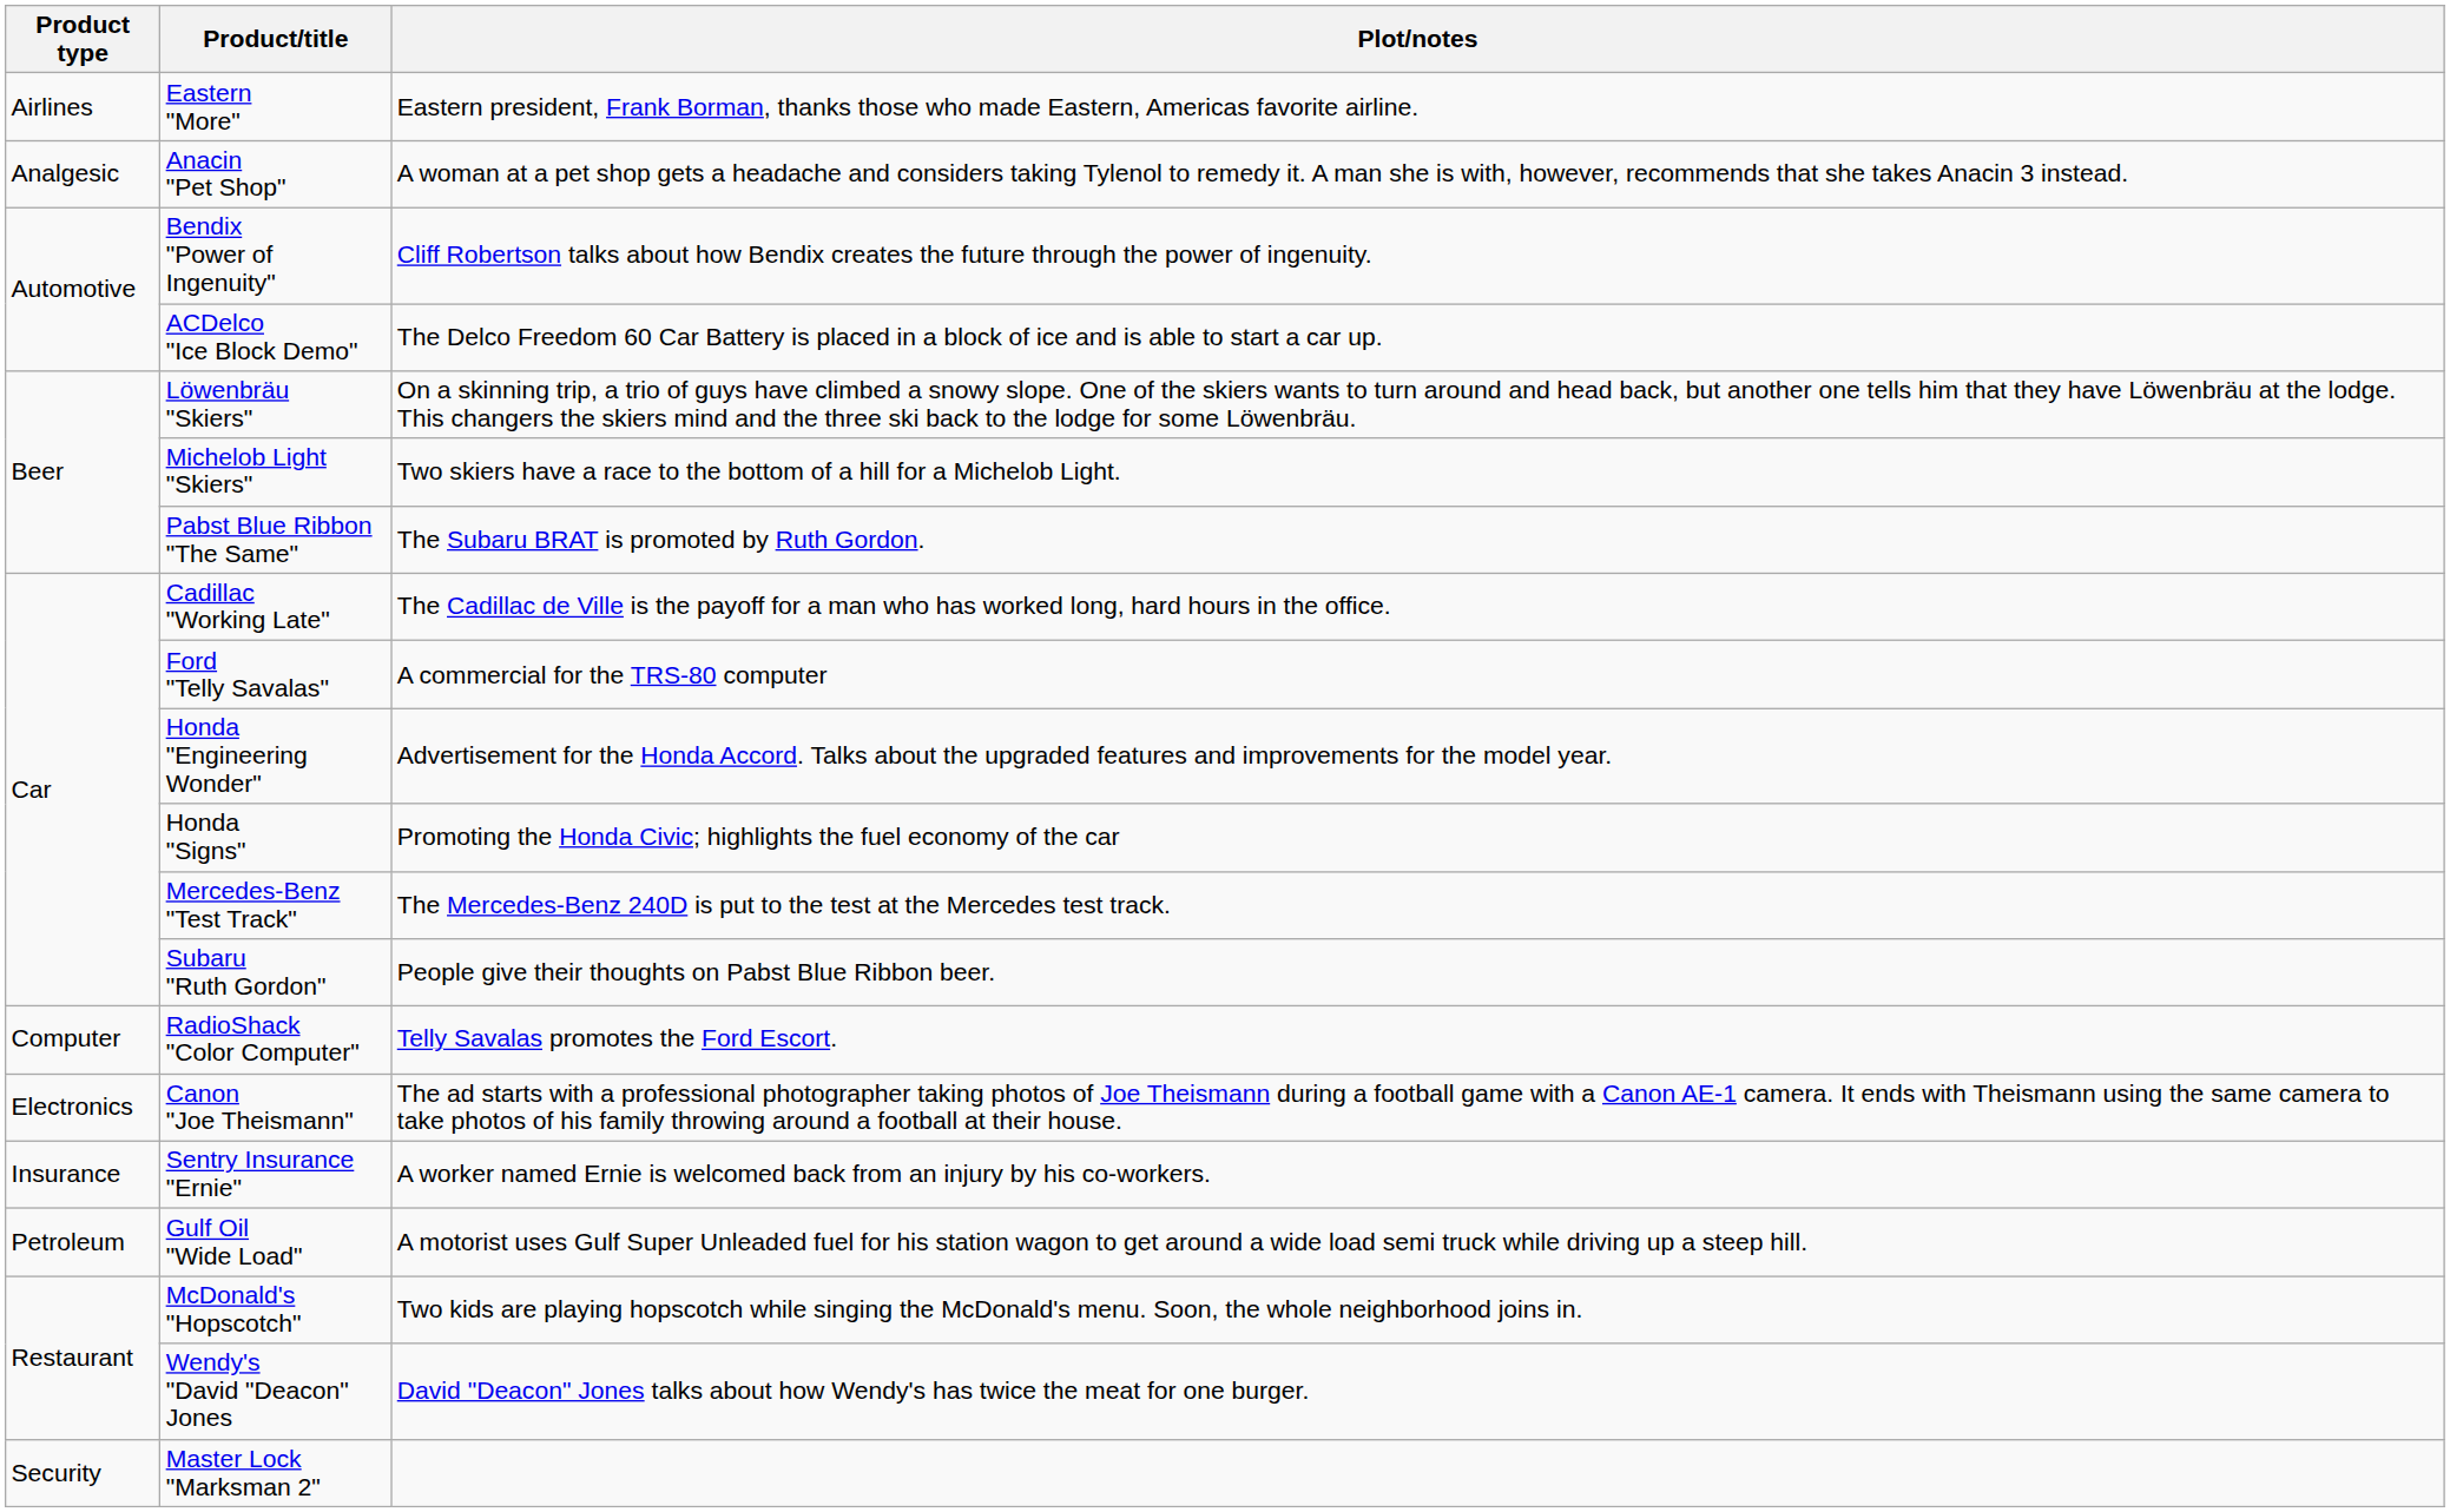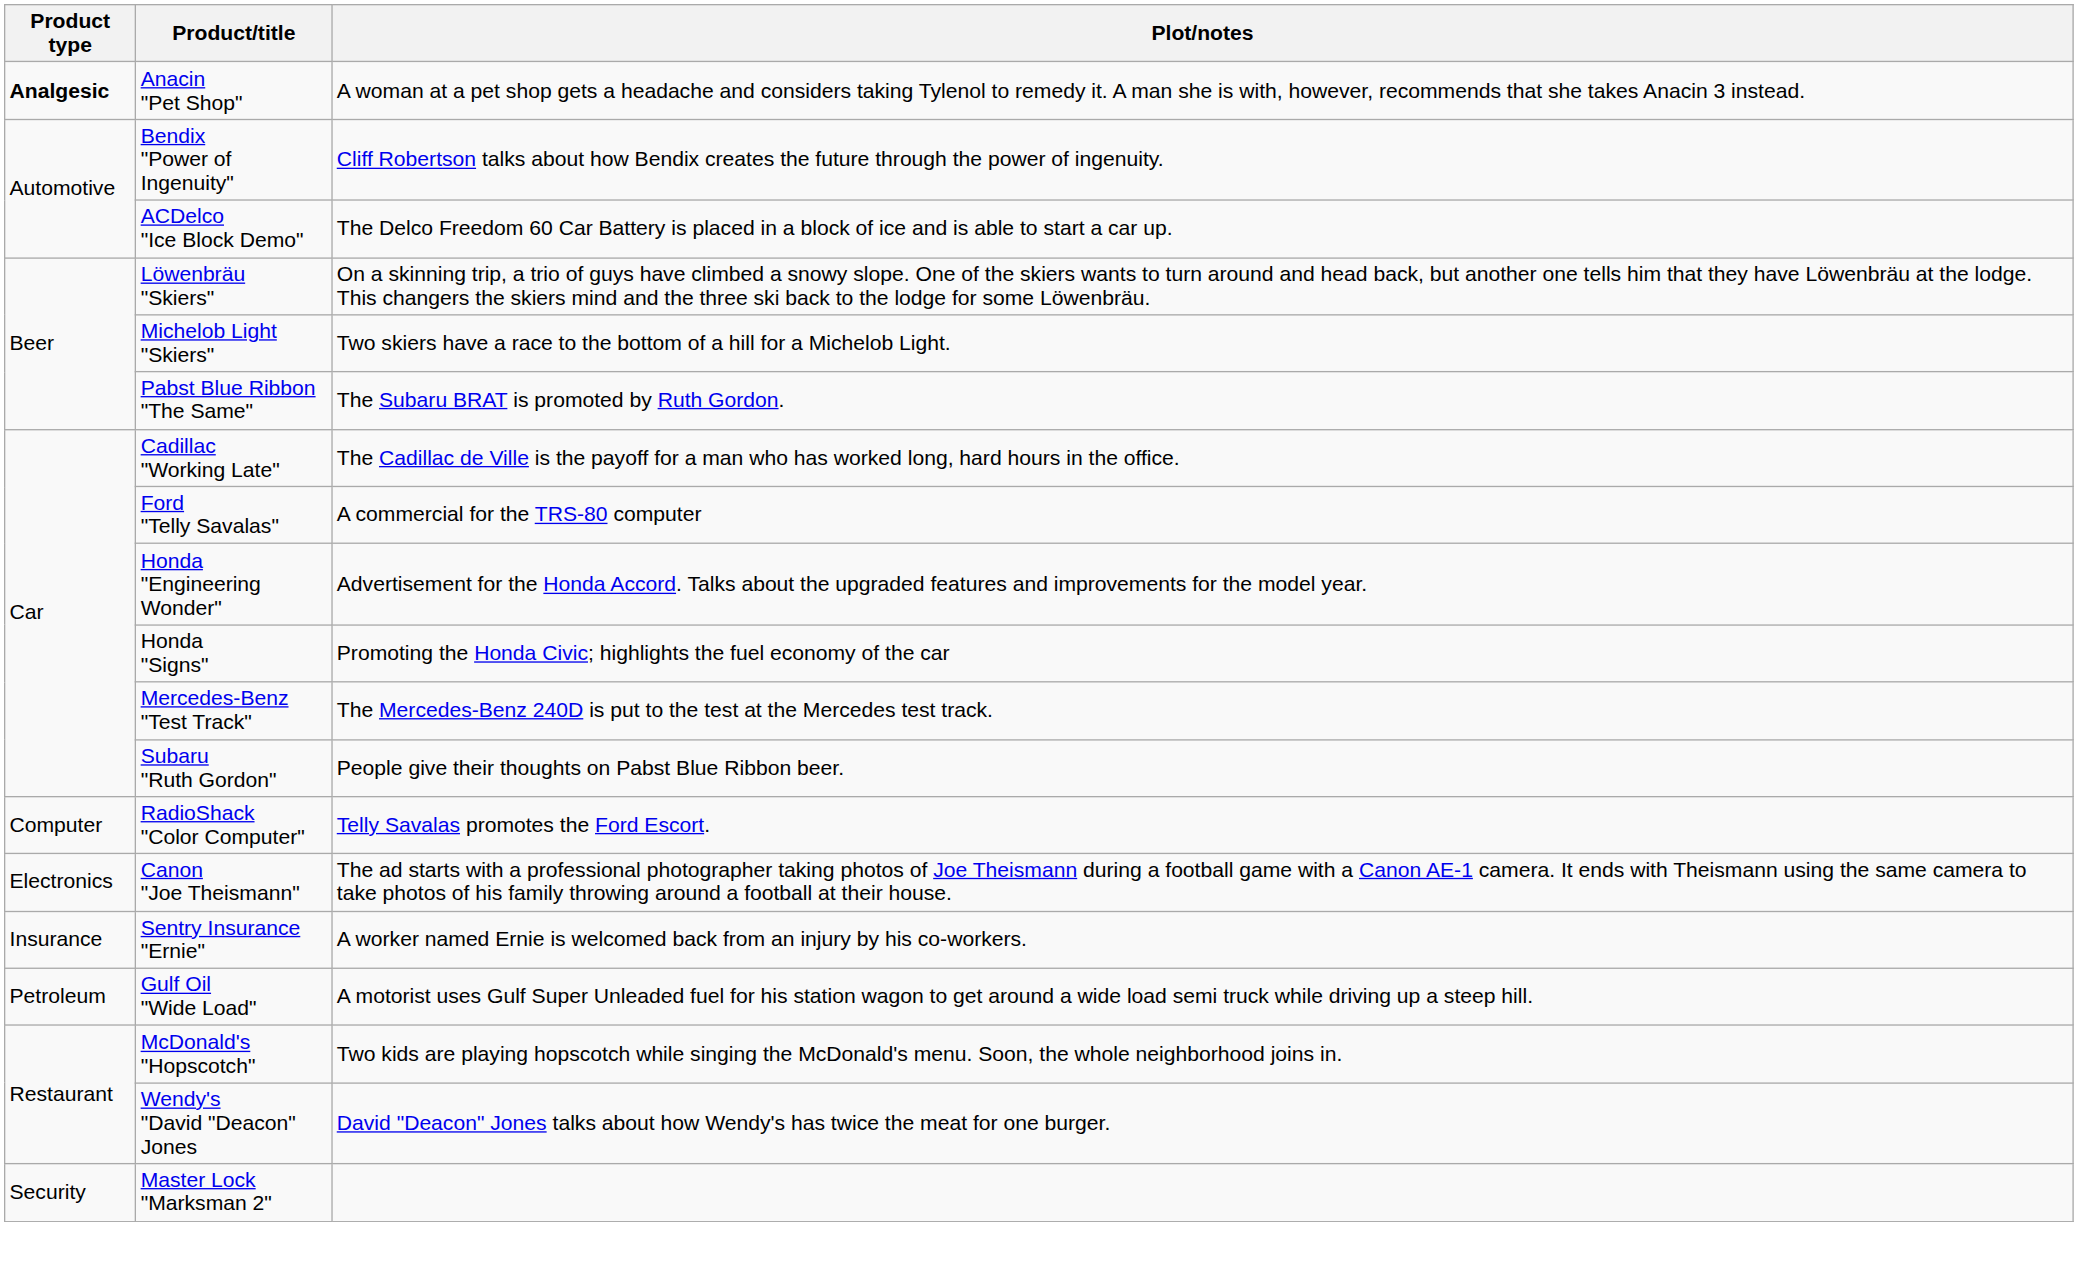 <table class="wikitable">
 <tr>
 <th>Product type</th>
 <th>Product/title</th>
 <th>Plot/notes</th>
 </tr>
 <tr>
-<td>Airlines</td>
-<td><a href='#'>Eastern</a><br>"More"</td>
-<td>Eastern president, <a href='#'>Frank Borman</a>, thanks those who made Eastern, Americas favorite airline.</td>
-</tr>
-<tr>
-<td>Analgesic</td>
+<td><strong>Analgesic</strong></td>
 <td><a href='#'>Anacin</a><br>"Pet Shop"</td>
 <td>A woman at a pet shop gets a headache and considers taking Tylenol to remedy it. A man she is with, however, recommends that she takes Anacin 3 instead.</td>
 </tr>
 <tr>
 <td rowspan="2">Automotive</td>
 <td><a href='#'>Bendix</a><br>"Power of Ingenuity"</td>
 <td><a href='#'>Cliff Robertson</a> talks about how Bendix creates the future through the power of ingenuity.</td>
 </tr>
 <tr>
 <td><a href='#'>ACDelco</a><br>"Ice Block Demo"</td>
 <td>The Delco Freedom 60 Car Battery is placed in a block of ice and is able to start a car up.</td>
 </tr>
 <tr>
 <td rowspan="3">Beer</td>
 <td><a href='#'>Löwenbräu</a><br>"Skiers"</td>
 <td>On a skinning trip, a trio of guys have climbed a snowy slope. One of the skiers wants to turn around and head back, but another one tells him that they have Löwenbräu at the lodge. This changers the skiers mind and the three ski back to the lodge for some Löwenbräu.</td>
 </tr>
 <tr>
 <td><a href='#'>Michelob Light</a><br>"Skiers"</td>
 <td>Two skiers have a race to the bottom of a hill for a Michelob Light.</td>
 </tr>
 <tr>
 <td><a href='#'>Pabst Blue Ribbon</a><br>"The Same"</td>
 <td>The <a href='#'>Subaru BRAT</a> is promoted by <a href='#'>Ruth Gordon</a>.</td>
 </tr>
 <tr>
 <td rowspan="6">Car</td>
 <td><a href='#'>Cadillac</a><br>"Working Late"</td>
 <td>The <a href='#'>Cadillac de Ville</a> is the payoff for a man who has worked long, hard hours in the office.</td>
 </tr>
 <tr>
 <td><a href='#'>Ford</a><br>"Telly Savalas"</td>
 <td>A commercial for the <a href='#'>TRS-80</a> computer</td>
 </tr>
 <tr>
 <td><a href='#'>Honda</a><br>"Engineering Wonder"</td>
 <td>Advertisement for the <a href='#'>Honda Accord</a>. Talks about the upgraded features and improvements for the model year.</td>
 </tr>
 <tr>
 <td>Honda<br>"Signs"</td>
 <td>Promoting the <a href='#'>Honda Civic</a>; highlights the fuel economy of the car</td>
 </tr>
 <tr>
 <td><a href='#'>Mercedes-Benz</a><br>"Test Track"</td>
 <td>The <a href='#'>Mercedes-Benz 240D</a> is put to the test at the Mercedes test track.</td>
 </tr>
 <tr>
 <td><a href='#'>Subaru</a><br>"Ruth Gordon"</td>
 <td>People give their thoughts on Pabst Blue Ribbon beer.</td>
 </tr>
 <tr>
 <td>Computer</td>
 <td><a href='#'>RadioShack</a><br>"Color Computer"</td>
 <td><a href='#'>Telly Savalas</a> promotes the <a href='#'>Ford Escort</a>.</td>
 </tr>
 <tr>
 <td>Electronics</td>
 <td><a href='#'>Canon</a><br>"Joe Theismann"</td>
 <td>The ad starts with a professional photographer taking photos of <a href='#'>Joe Theismann</a> during a football game with a <a href='#'>Canon AE-1</a> camera. It ends with Theismann using the same camera to take photos of his family throwing around a football at their house.</td>
 </tr>
 <tr>
 <td>Insurance</td>
 <td><a href='#'>Sentry Insurance</a><br>"Ernie"</td>
 <td>A worker named Ernie is welcomed back from an injury by his co-workers.</td>
 </tr>
 <tr>
 <td>Petroleum</td>
 <td><a href='#'>Gulf Oil</a><br>"Wide Load"</td>
 <td>A motorist uses Gulf Super Unleaded fuel for his station wagon to get around a wide load semi truck while driving up a steep hill.</td>
 </tr>
 <tr>
 <td rowspan="2">Restaurant</td>
 <td><a href='#'>McDonald's</a><br>"Hopscotch"</td>
 <td>Two kids are playing hopscotch while singing the McDonald's menu. Soon, the whole neighborhood joins in.</td>
 </tr>
 <tr>
 <td><a href='#'>Wendy's</a><br>"David "Deacon" Jones</td>
 <td><a href='#'>David "Deacon" Jones</a> talks about how Wendy's has twice the meat for one burger.</td>
 </tr>
 <tr>
 <td>Security</td>
 <td><a href='#'>Master Lock</a><br>"Marksman 2"</td>
 <td></td>
 </tr>
 </table>
